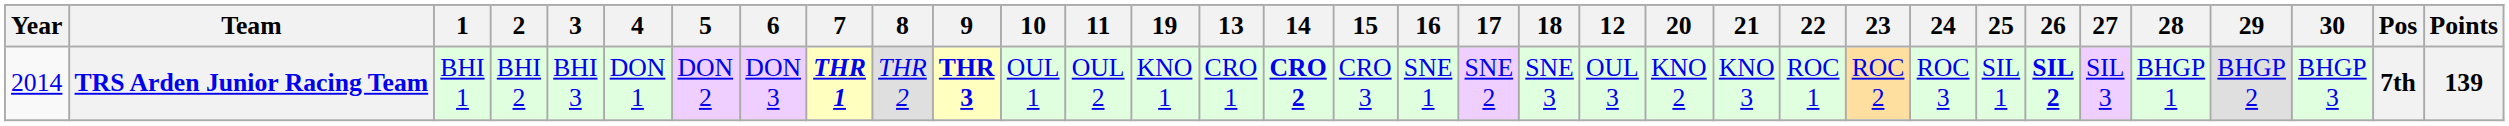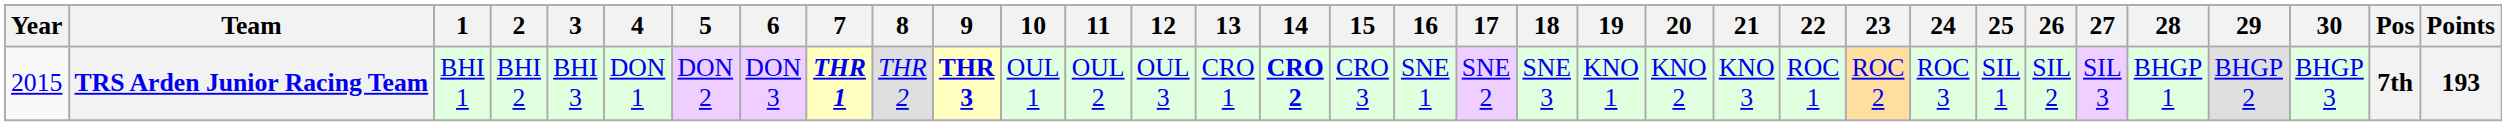 <table class="wikitable" style="text-align:center; font-size:85%">
 <tr>
 <th>Year</th>
 <th>Team</th>
 <th>1</th>
 <th>2</th>
 <th>3</th>
 <th>4</th>
 <th>5</th>
 <th>6</th>
 <th>7</th>
 <th>8</th>
 <th>9</th>
 <th>10</th>
 <th>11</th>
-<th>19</th>
+<th>12</th>
 <th>13</th>
 <th>14</th>
 <th>15</th>
 <th>16</th>
 <th>17</th>
 <th>18</th>
-<th>12</th>
+<th>19</th>
 <th>20</th>
 <th>21</th>
 <th>22</th>
 <th>23</th>
 <th>24</th>
 <th>25</th>
 <th>26</th>
 <th>27</th>
 <th>28</th>
 <th>29</th>
 <th>30</th>
 <th>Pos</th>
 <th>Points</th>
 </tr>
 <tr>
-<td><a href='#'>2014</a></td>
+<td><a href='#'>2015</a></td>
 <th nowrap><a href='#'>TRS Arden Junior Racing Team</a></th>
 <td style="background:#DFFFDF;"><a href='#'>BHI<br>1</a><br></td>
 <td style="background:#DFFFDF;"><a href='#'>BHI<br>2</a><br></td>
 <td style="background:#DFFFDF;"><a href='#'>BHI<br>3</a><br></td>
 <td style="background:#DFFFDF;"><a href='#'>DON<br>1</a><br></td>
 <td style="background:#EFCFFF;"><a href='#'>DON<br>2</a><br></td>
 <td style="background:#EFCFFF;"><a href='#'>DON<br>3</a><br></td>
 <td style="background:#FFFFBF;"><strong><em><a href='#'>THR<br>1</a></em></strong><br></td>
 <td style="background:#DFDFDF;"><em><a href='#'>THR<br>2</a></em><br></td>
 <td style="background:#FFFFBF;"><strong><a href='#'>THR<br>3</a></strong><br></td>
 <td style="background:#DFFFDF;"><a href='#'>OUL<br>1</a><br></td>
 <td style="background:#DFFFDF;"><a href='#'>OUL<br>2</a><br></td>
-<td style="background:#DFFFDF;"><a href='#'>KNO<br>1</a><br></td>
+<td style="background:#DFFFDF;"><a href='#'>OUL<br>3</a><br></td>
 <td style="background:#DFFFDF;"><a href='#'>CRO<br>1</a><br></td>
 <td style="background:#DFFFDF;"><strong><a href='#'>CRO<br>2</a><br></strong></td>
 <td style="background:#DFFFDF;"><a href='#'>CRO<br>3</a><br></td>
 <td style="background:#DFFFDF;"><a href='#'>SNE<br>1</a><br></td>
 <td style="background:#EFCFFF;"><a href='#'>SNE<br>2</a><br></td>
 <td style="background:#DFFFDF;"><a href='#'>SNE<br>3</a><br></td>
-<td style="background:#DFFFDF;"><a href='#'>OUL<br>3</a><br></td>
+<td style="background:#DFFFDF;"><a href='#'>KNO<br>1</a><br></td>
 <td style="background:#DFFFDF;"><a href='#'>KNO<br>2</a><br></td>
 <td style="background:#DFFFDF;"><a href='#'>KNO<br>3</a><br></td>
 <td style="background:#DFFFDF;"><a href='#'>ROC<br>1</a><br></td>
 <td style="background:#FFDF9F;"><a href='#'>ROC<br>2</a><br></td>
 <td style="background:#DFFFDF;"><a href='#'>ROC<br>3</a><br></td>
 <td style="background:#DFFFDF;"><a href='#'>SIL<br>1</a><br></td>
-<td style="background:#DFFFDF;"><strong><a href='#'>SIL<br>2</a><br></strong></td>
+<td style="background:#DFFFDF;"><a href='#'>SIL<br>2</a><br></td>
 <td style="background:#EFCFFF;"><a href='#'>SIL<br>3</a><br></td>
 <td style="background:#DFFFDF;"><a href='#'>BHGP<br>1</a><br></td>
 <td style="background:#DFDFDF;"><a href='#'>BHGP<br>2</a><br></td>
 <td style="background:#DFFFDF;"><a href='#'>BHGP<br>3</a><br></td>
 <th>7th</th>
-<th>139</th>
+<th>193</th>
 </tr>
 </table>
